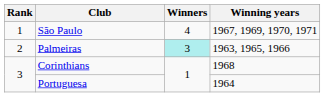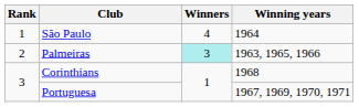 <table class="wikitable sortable">
 <tr>
 <th>Rank</th>
 <th style="width:180px">Club</th>
 <th>Winners</th>
 <th>Winning years</th>
 </tr>
 <tr>
 <td align=center>1</td>
 <td><a href='#'>São Paulo</a></td>
 <td align=center>4</td>
-<td>1967, 1969, 1970, 1971</td>
+<td>1964</td>
 </tr>
 <tr>
 <td align=center>2</td>
 <td><a href='#'>Palmeiras</a></td>
 <td align=center style="background: paleturquoise;">3</td>
 <td>1963, 1965, 1966</td>
 </tr>
 <tr>
 <td rowspan=2 align=center>3</td>
 <td><a href='#'>Corinthians</a></td>
 <td rowspan=2 align=center>1</td>
 <td>1968</td>
 </tr>
 <tr>
 <td><a href='#'>Portuguesa</a></td>
-<td>1964</td>
+<td>1967, 1969, 1970, 1971</td>
 </tr>
 </table>
